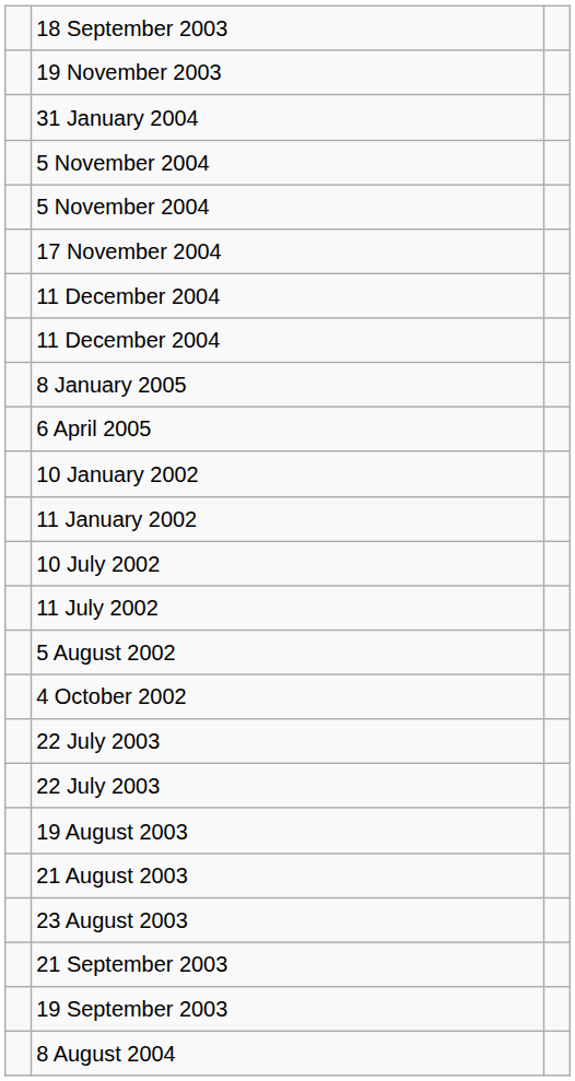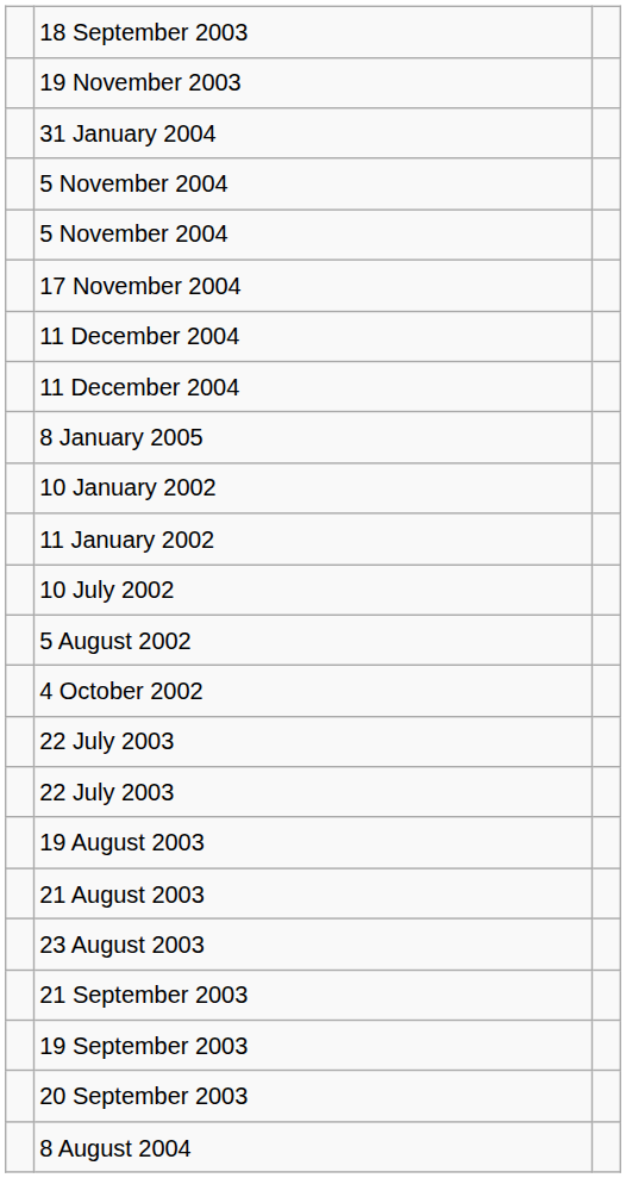 <table class="wikitable" style="font-size: 89%; float: left; width: 26em; margin-right: 1em; height: 700px">
 <tr>
 <td></td>
 <td>18 September 2003</td>
 <td></td>
 </tr>
 <tr>
 <td></td>
 <td>19 November 2003</td>
 <td></td>
 </tr>
 <tr>
 <td></td>
 <td>31 January 2004</td>
 <td></td>
 </tr>
 <tr>
 <td></td>
 <td>5 November 2004</td>
 <td></td>
 </tr>
 <tr>
 <td></td>
 <td>5 November 2004</td>
 <td></td>
 </tr>
 <tr>
 <td></td>
 <td>17 November 2004</td>
 <td></td>
 </tr>
 <tr>
 <td></td>
 <td>11 December 2004</td>
 <td></td>
 </tr>
 <tr>
 <td></td>
 <td>11 December 2004</td>
 <td></td>
 </tr>
 <tr>
 <td></td>
 <td>8 January 2005</td>
 <td></td>
 </tr>
 <tr>
 <td></td>
-<td>6 April 2005</td>
-<td></td>
-</tr>
-<tr>
-<td></td>
 <td>10 January 2002</td>
 <td></td>
 </tr>
 <tr>
 <td></td>
 <td>11 January 2002</td>
 <td></td>
 </tr>
 <tr>
 <td></td>
 <td>10 July 2002</td>
-<td></td>
-</tr>
-<tr>
-<td></td>
-<td>11 July 2002</td>
 <td></td>
 </tr>
 <tr>
 <td></td>
 <td>5 August 2002</td>
 <td></td>
 </tr>
 <tr>
 <td></td>
 <td>4 October 2002</td>
 <td></td>
 </tr>
 <tr>
 <td></td>
 <td>22 July 2003</td>
 <td></td>
 </tr>
 <tr>
 <td></td>
 <td>22 July 2003</td>
 <td></td>
 </tr>
 <tr>
 <td></td>
 <td>19 August 2003</td>
 <td></td>
 </tr>
 <tr>
 <td></td>
 <td>21 August 2003</td>
 <td></td>
 </tr>
 <tr>
 <td></td>
 <td>23 August 2003</td>
 <td></td>
 </tr>
 <tr>
 <td></td>
 <td>21 September 2003</td>
 <td></td>
 </tr>
 <tr>
 <td></td>
 <td>19 September 2003</td>
 <td></td>
 </tr>
 <tr>
 <td></td>
+<td>20 September 2003</td>
+<td></td>
+</tr>
+<tr>
+<td></td>
 <td>8 August 2004</td>
 <td></td>
 </tr>
 </table>
